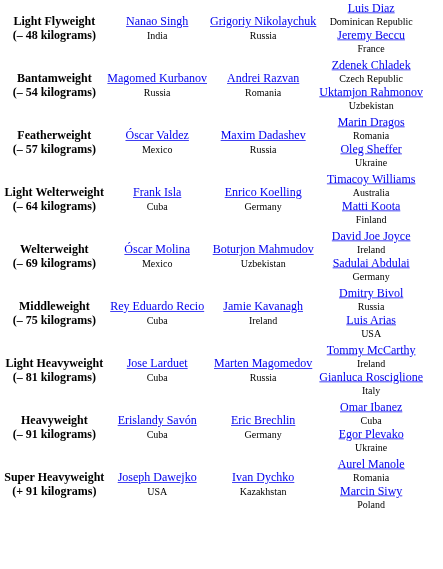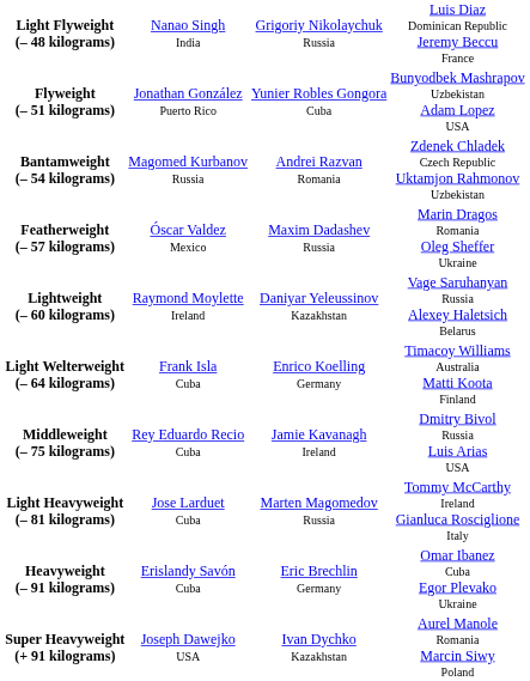 <table>
 <tr align="center">
 <td><strong>Light Flyweight<br>(– 48 kilograms)</strong></td>
 <td> <a href='#'>Nanao Singh</a><br><small>India</small></td>
 <td> <a href='#'>Grigoriy Nikolaychuk</a><br><small>Russia</small></td>
 <td> <a href='#'>Luis Diaz</a><br><small>Dominican Republic</small><br> <a href='#'>Jeremy Beccu</a><br><small>France</small></td>
+</tr>
+<tr align="center">
+<td><strong>Flyweight<br>(– 51 kilograms)</strong></td>
+<td> <a href='#'>Jonathan González</a><br><small>Puerto Rico</small></td>
+<td> <a href='#'>Yunier Robles Gongora</a><br><small>Cuba</small></td>
+<td> <a href='#'>Bunyodbek Mashrapov</a><br><small>Uzbekistan</small><br> <a href='#'>Adam Lopez</a><br><small>USA</small></td>
 </tr>
 <tr align="center">
 <td><strong>Bantamweight<br>(– 54 kilograms)</strong></td>
 <td> <a href='#'>Magomed Kurbanov</a><br><small>Russia</small></td>
 <td> <a href='#'>Andrei Razvan</a><br><small>Romania</small></td>
 <td> <a href='#'>Zdenek Chladek</a><br><small>Czech Republic</small><br> <a href='#'>Uktamjon Rahmonov</a><br><small>Uzbekistan</small></td>
 </tr>
 <tr align="center">
 <td><strong>Featherweight<br>(– 57 kilograms)</strong></td>
 <td> <a href='#'>Óscar Valdez</a><br><small>Mexico</small></td>
 <td> <a href='#'>Maxim Dadashev</a><br><small>Russia</small></td>
 <td> <a href='#'>Marin Dragos</a><br><small>Romania</small><br> <a href='#'>Oleg Sheffer</a><br><small>Ukraine</small></td>
 </tr>
 <tr align="center">
+<td><strong>Lightweight<br>(– 60 kilograms)</strong></td>
+<td> <a href='#'>Raymond Moylette</a><br><small>Ireland</small></td>
+<td> <a href='#'>Daniyar Yeleussinov</a><br><small>Kazakhstan</small></td>
+<td> <a href='#'>Vage Saruhanyan</a><br><small>Russia</small><br> <a href='#'>Alexey Haletsich</a><br><small>Belarus</small></td>
+</tr>
+<tr align="center">
 <td><strong>Light Welterweight<br>(– 64 kilograms)</strong></td>
 <td> <a href='#'>Frank Isla</a><br><small>Cuba</small></td>
 <td> <a href='#'>Enrico Koelling</a><br><small>Germany</small></td>
 <td> <a href='#'>Timacoy Williams</a><br><small>Australia</small><br> <a href='#'>Matti Koota</a><br><small>Finland</small></td>
-</tr>
-<tr align="center">
-<td><strong>Welterweight<br>(– 69 kilograms)</strong></td>
-<td> <a href='#'>Óscar Molina</a><br><small>Mexico</small></td>
-<td> <a href='#'>Boturjon Mahmudov</a><br><small>Uzbekistan</small></td>
-<td> <a href='#'>David Joe Joyce</a><br><small>Ireland</small><br> <a href='#'>Sadulai Abdulai</a><br><small>Germany</small></td>
 </tr>
 <tr align="center">
 <td><strong>Middleweight<br>(– 75 kilograms)</strong></td>
 <td> <a href='#'>Rey Eduardo Recio</a><br><small>Cuba</small></td>
 <td> <a href='#'>Jamie Kavanagh</a><br><small>Ireland</small></td>
 <td> <a href='#'>Dmitry Bivol</a><br><small>Russia</small><br> <a href='#'>Luis Arias</a><br><small>USA</small></td>
 </tr>
 <tr align="center">
 <td><strong>Light Heavyweight<br>(– 81 kilograms)</strong></td>
 <td> <a href='#'>Jose Larduet</a><br><small>Cuba</small></td>
 <td> <a href='#'>Marten Magomedov</a><br><small>Russia</small></td>
 <td> <a href='#'>Tommy McCarthy</a><br><small>Ireland</small><br> <a href='#'>Gianluca Rosciglione</a><br><small>Italy</small></td>
 </tr>
 <tr align="center">
 <td><strong>Heavyweight<br>(– 91 kilograms)</strong></td>
 <td> <a href='#'>Erislandy Savón</a><br><small>Cuba</small></td>
 <td> <a href='#'>Eric Brechlin</a><br><small>Germany</small></td>
 <td> <a href='#'>Omar Ibanez</a><br><small>Cuba</small><br> <a href='#'>Egor Plevako</a><br><small>Ukraine</small></td>
 </tr>
 <tr align="center">
 <td><strong>Super Heavyweight<br>(+ 91 kilograms)</strong></td>
 <td> <a href='#'>Joseph Dawejko</a><br><small>USA</small></td>
 <td> <a href='#'>Ivan Dychko</a><br><small>Kazakhstan</small></td>
 <td> <a href='#'>Aurel Manole</a><br><small>Romania</small><br> <a href='#'>Marcin Siwy</a><br><small>Poland</small></td>
 </tr>
 </table>
